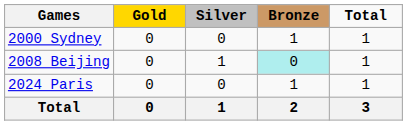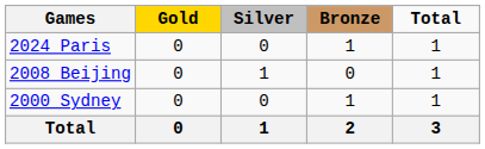 <table class="wikitable">
 <tr align=center>
 <th>Games</th>
 <td width=60 bgcolor=gold><strong>Gold</strong></td>
 <td width=60 bgcolor=silver><strong>Silver</strong></td>
 <td width=60 bgcolor=cc9966><strong>Bronze</strong></td>
 <td width=60><strong>Total</strong></td>
 </tr>
 <tr align=center>
-<td align=left><a href='#'>2000 Sydney</a></td>
+<td align=left><a href='#'>2024 Paris</a></td>
 <td>0</td>
 <td>0</td>
 <td>1</td>
 <td>1</td>
 </tr>
 <tr align=center>
 <td align=left><a href='#'>2008 Beijing</a></td>
 <td>0</td>
 <td>1</td>
-<td style="background: paleturquoise;">0</td>
+<td>0</td>
 <td>1</td>
 </tr>
 <tr align=center>
-<td align=left><a href='#'>2024 Paris</a></td>
+<td align=left><a href='#'>2000 Sydney</a></td>
 <td>0</td>
 <td>0</td>
 <td>1</td>
 <td>1</td>
 </tr>
 <tr align=center>
 <th>Total</th>
 <th>0</th>
 <th>1</th>
 <th>2</th>
 <th>3</th>
 </tr>
 </table>
